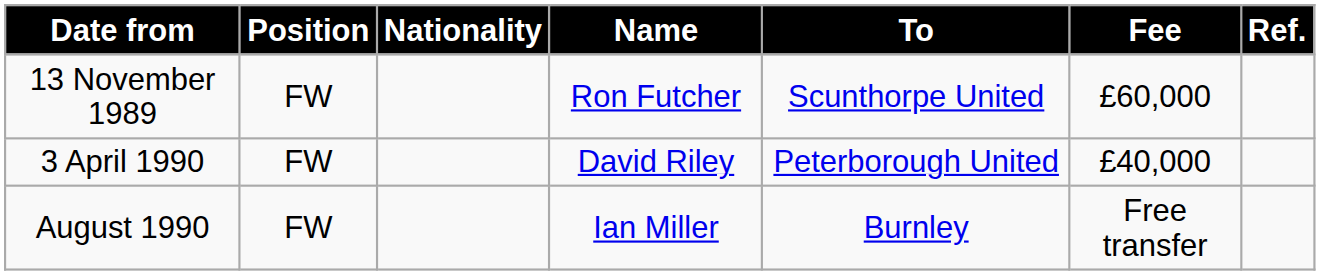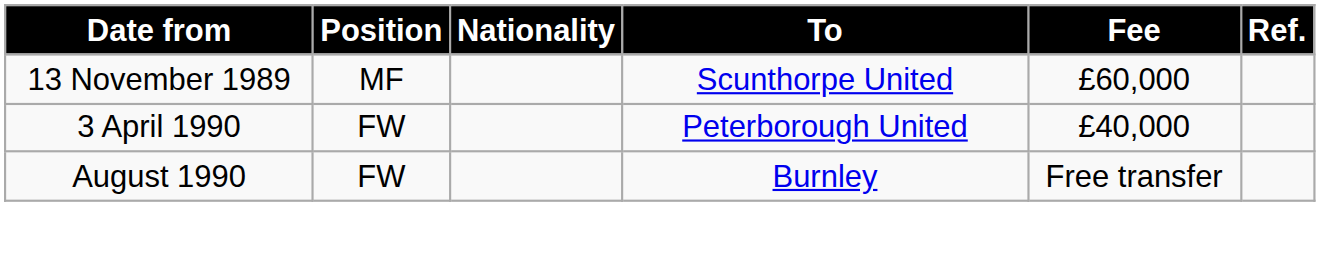 <table class="wikitable" style="text-align:center; font-size:90%; ">
 <tr>
 <th style="background:#000000; color:white; width:150px;">Date from</th>
 <th style="background:#000000; color:white; width:50px;">Position</th>
 <th style="background:#000000; color:white; width:50px;">Nationality</th>
-<th style="background:#000000; color:white; width:150px;">Name</th>
 <th style="background:#000000; color:white; width:200px;">To</th>
 <th style="background:#000000; color:white; width:100px;">Fee</th>
 <th style="background:#000000; color:white; width:25px;">Ref.</th>
 </tr>
 <tr>
 <td>13 November 1989</td>
-<td>FW</td>
+<td>MF</td>
 <td></td>
-<td><a href='#'>Ron Futcher</a></td>
 <td><a href='#'>Scunthorpe United</a></td>
 <td>£60,000</td>
 <td></td>
 </tr>
 <tr>
 <td>3 April 1990</td>
 <td>FW</td>
 <td></td>
-<td><a href='#'>David Riley</a></td>
 <td><a href='#'>Peterborough United</a></td>
 <td>£40,000</td>
 <td></td>
 </tr>
 <tr>
 <td>August 1990</td>
 <td>FW</td>
 <td></td>
-<td><a href='#'>Ian Miller</a></td>
 <td><a href='#'>Burnley</a></td>
 <td>Free transfer</td>
 <td></td>
 </tr>
 </table>
